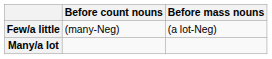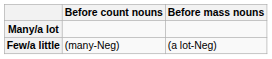 <table class="wikitable">
 <tr>
 <th></th>
 <th>Before count nouns</th>
 <th>Before mass nouns</th>
 </tr>
 <tr>
+<th>Many/a lot</th>
+<td></td>
+<td></td>
+</tr>
+<tr>
 <th>Few/a little</th>
 <td> (many-Neg)</td>
 <td> (a lot-Neg)</td>
 </tr>
-<tr>
-<th>Many/a lot</th>
-<td></td>
-<td></td>
-</tr>
 </table>
